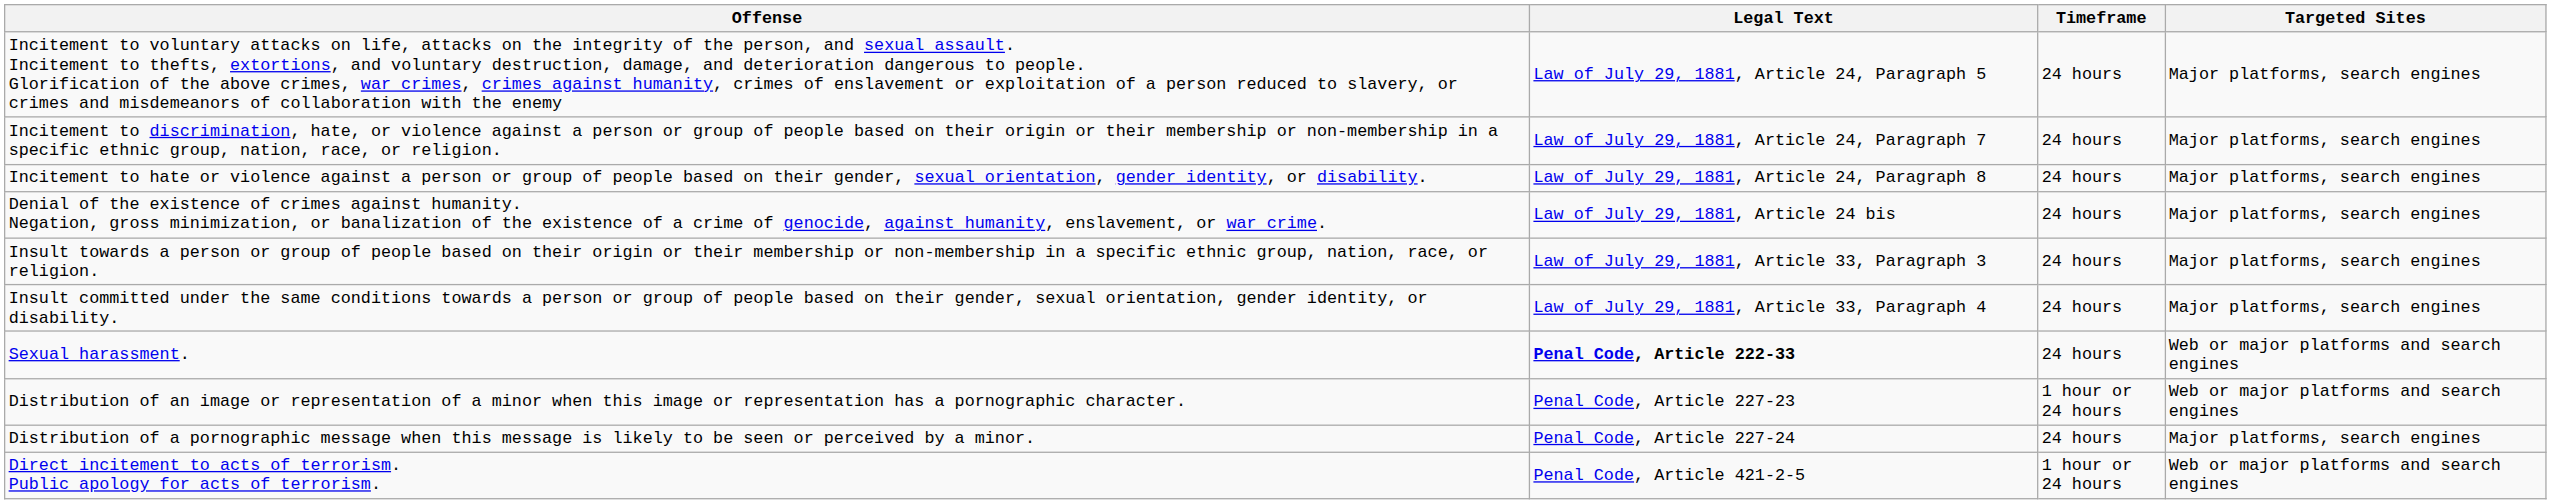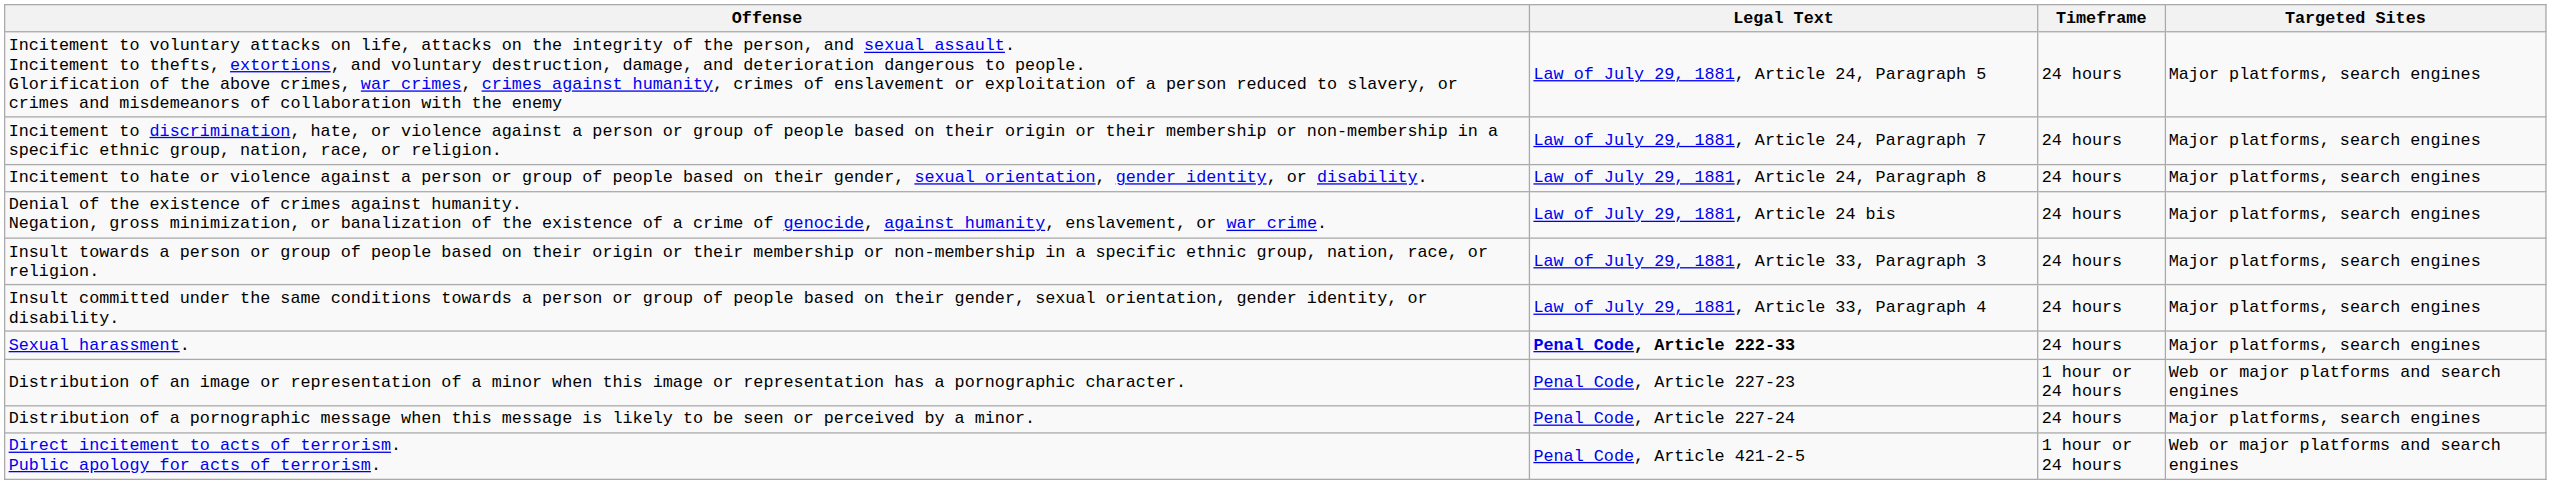 <table class="wikitable sortable">
 <tr>
 <th width=60%>Offense</th>
 <th width=20%>Legal Text</th>
 <th width=5%>Timeframe</th>
 <th width=15%>Targeted Sites</th>
 </tr>
 <tr>
 <td>Incitement to voluntary attacks on life, attacks on the integrity of the person, and <a href='#'>sexual assault</a>.<br>Incitement to thefts, <a href='#'>extortions</a>, and voluntary destruction, damage, and deterioration dangerous to people.<br>Glorification of the above crimes, <a href='#'>war crimes</a>, <a href='#'>crimes against humanity</a>, crimes of enslavement or exploitation of a person reduced to slavery, or crimes and misdemeanors of collaboration with the enemy</td>
 <td><a href='#'>Law of July 29, 1881</a>, Article 24, Paragraph 5</td>
 <td>24 hours</td>
 <td>Major platforms, search engines</td>
 </tr>
 <tr>
 <td>Incitement to <a href='#'>discrimination</a>, hate, or violence against a person or group of people based on their origin or their membership or non-membership in a specific ethnic group, nation, race, or religion.</td>
 <td><a href='#'>Law of July 29, 1881</a>, Article 24, Paragraph 7</td>
 <td>24 hours</td>
 <td>Major platforms, search engines</td>
 </tr>
 <tr>
 <td>Incitement to hate or violence against a person or group of people based on their gender, <a href='#'>sexual orientation</a>, <a href='#'>gender identity</a>, or <a href='#'>disability</a>.</td>
 <td><a href='#'>Law of July 29, 1881</a>, Article 24, Paragraph 8</td>
 <td>24 hours</td>
 <td>Major platforms, search engines</td>
 </tr>
 <tr>
 <td>Denial of the existence of crimes against humanity.<br>Negation, gross minimization, or banalization of the existence of a crime of <a href='#'>genocide</a>, <a href='#'>against humanity</a>, enslavement, or <a href='#'>war crime</a>.</td>
 <td><a href='#'>Law of July 29, 1881</a>, Article 24 bis</td>
 <td>24 hours</td>
 <td>Major platforms, search engines</td>
 </tr>
 <tr>
 <td>Insult towards a person or group of people based on their origin or their membership or non-membership in a specific ethnic group, nation, race, or religion.</td>
 <td><a href='#'>Law of July 29, 1881</a>, Article 33, Paragraph 3</td>
 <td>24 hours</td>
 <td>Major platforms, search engines</td>
 </tr>
 <tr>
 <td>Insult committed under the same conditions towards a person or group of people based on their gender, sexual orientation, gender identity, or disability.</td>
 <td><a href='#'>Law of July 29, 1881</a>, Article 33, Paragraph 4</td>
 <td>24 hours</td>
 <td>Major platforms, search engines</td>
 </tr>
 <tr>
 <td><a href='#'>Sexual harassment</a>.</td>
 <td><strong><a href='#'>Penal Code</a>, Article 222-33</strong></td>
 <td>24 hours</td>
-<td>Web or major platforms and search engines</td>
+<td>Major platforms, search engines</td>
 </tr>
 <tr>
 <td>Distribution of an image or representation of a minor when this image or representation has a pornographic character.</td>
 <td><a href='#'>Penal Code</a>, Article 227-23</td>
 <td>1 hour or 24 hours</td>
 <td>Web or major platforms and search engines</td>
 </tr>
 <tr>
 <td>Distribution of a pornographic message when this message is likely to be seen or perceived by a minor.</td>
 <td><a href='#'>Penal Code</a>, Article 227-24</td>
 <td>24 hours</td>
 <td>Major platforms, search engines</td>
 </tr>
 <tr>
 <td><a href='#'>Direct incitement to acts of terrorism</a>.<br><a href='#'>Public apology for acts of terrorism</a>.</td>
 <td><a href='#'>Penal Code</a>, Article 421-2-5</td>
 <td>1 hour or 24 hours</td>
 <td>Web or major platforms and search engines</td>
 </tr>
 </table>
